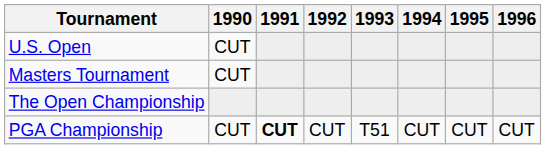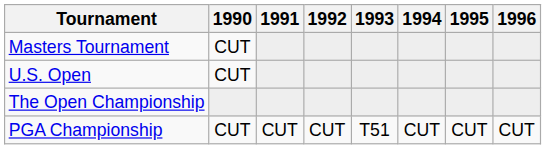 <table class="wikitable" style="font-size:95%;text-align:center;">
 <tr>
 <th>Tournament</th>
 <th>1990</th>
 <th>1991</th>
 <th>1992</th>
 <th>1993</th>
 <th>1994</th>
 <th>1995</th>
 <th>1996</th>
 </tr>
 <tr>
-<td align=left><a href='#'>U.S. Open</a></td>
+<td align=left><a href='#'>Masters Tournament</a></td>
 <td>CUT</td>
 <td style="background:#eeeeee;"></td>
 <td style="background:#eeeeee;"></td>
 <td style="background:#eeeeee;"></td>
 <td style="background:#eeeeee;"></td>
 <td style="background:#eeeeee;"></td>
 <td style="background:#eeeeee;"></td>
 </tr>
 <tr>
-<td align=left><a href='#'>Masters Tournament</a></td>
+<td align=left><a href='#'>U.S. Open</a></td>
 <td>CUT</td>
 <td style="background:#eeeeee;"></td>
 <td style="background:#eeeeee;"></td>
 <td style="background:#eeeeee;"></td>
 <td style="background:#eeeeee;"></td>
 <td style="background:#eeeeee;"></td>
 <td style="background:#eeeeee;"></td>
 </tr>
 <tr>
 <td align=left><a href='#'>The Open Championship</a></td>
 <td style="background:#eeeeee;"></td>
 <td style="background:#eeeeee;"></td>
 <td style="background:#eeeeee;"></td>
 <td style="background:#eeeeee;"></td>
 <td style="background:#eeeeee;"></td>
 <td style="background:#eeeeee;"></td>
 <td style="background:#eeeeee;"></td>
 </tr>
 <tr>
 <td align=left><a href='#'>PGA Championship</a></td>
 <td>CUT</td>
-<td><strong>CUT</strong></td>
+<td>CUT</td>
 <td>CUT</td>
 <td>T51</td>
 <td>CUT</td>
 <td>CUT</td>
 <td>CUT</td>
 </tr>
 </table>
